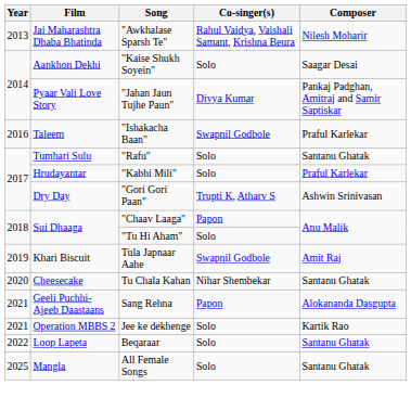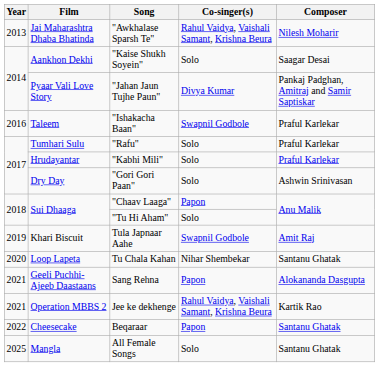 <table class="wikitable">
 <tr>
 <th>Year</th>
 <th>Film</th>
 <th>Song</th>
 <th>Co-singer(s)</th>
 <th>Composer</th>
 </tr>
 <tr>
 <td>2013</td>
 <td><a href='#'>Jai Maharashtra Dhaba Bhatinda</a></td>
 <td>"Awkhalase Sparsh Te"</td>
 <td><a href='#'>Rahul Vaidya</a>, <a href='#'>Vaishali Samant</a>, <a href='#'>Krishna Beura</a></td>
 <td><a href='#'>Nilesh Moharir</a></td>
 </tr>
 <tr>
 <td rowspan="2">2014</td>
 <td><a href='#'>Aankhon Dekhi</a></td>
 <td>"Kaise Shukh Soyein"</td>
 <td>Solo</td>
 <td>Saagar Desai</td>
 </tr>
 <tr>
 <td><a href='#'>Pyaar Vali Love Story</a></td>
 <td>"Jahan Jaun Tujhe Paun"</td>
 <td><a href='#'>Divya Kumar</a></td>
 <td>Pankaj Padghan, <a href='#'>Amitraj</a> and <a href='#'>Samir Saptiskar</a></td>
 </tr>
 <tr>
 <td>2016</td>
 <td><a href='#'>Taleem</a></td>
 <td>"Ishakacha Baan"</td>
 <td><a href='#'>Swapnil Godbole</a></td>
 <td>Praful Karlekar</td>
 </tr>
 <tr>
 <td rowspan="3">2017</td>
 <td><a href='#'>Tumhari Sulu</a></td>
 <td>"Rafu"</td>
 <td>Solo</td>
-<td>Santanu Ghatak</td>
+<td>Praful Karlekar</td>
 </tr>
 <tr>
 <td><a href='#'>Hrudayantar</a></td>
 <td>"Kabhi Mili"</td>
 <td>Solo</td>
 <td><a href='#'>Praful Karlekar</a></td>
 </tr>
 <tr>
 <td><a href='#'>Dry Day</a></td>
 <td>"Gori Gori Paan"</td>
-<td><a href='#'>Trupti K</a>, <a href='#'>Atharv S</a></td>
+<td>Solo</td>
 <td>Ashwin Srinivasan</td>
 </tr>
 <tr>
 <td rowspan="2">2018</td>
 <td rowspan="2"><a href='#'>Sui Dhaaga</a></td>
 <td>"Chaav Laaga"</td>
 <td><a href='#'>Papon</a></td>
 <td rowspan="2"><a href='#'>Anu Malik</a></td>
 </tr>
 <tr>
 <td>"Tu Hi Aham"</td>
 <td>Solo</td>
 </tr>
 <tr>
 <td>2019</td>
 <td>Khari Biscuit</td>
 <td>Tula Japnaar Aahe</td>
 <td><a href='#'>Swapnil Godbole</a></td>
 <td><a href='#'>Amit Raj</a></td>
 </tr>
 <tr>
 <td>2020</td>
-<td><a href='#'>Cheesecake</a></td>
+<td><a href='#'>Loop Lapeta</a></td>
 <td>Tu Chala Kahan</td>
 <td>Nihar Shembekar</td>
 <td>Santanu Ghatak</td>
 </tr>
 <tr>
 <td>2021</td>
 <td><a href='#'>Geeli Puchhi- Ajeeb Daastaans</a></td>
 <td>Sang Rehna</td>
 <td><a href='#'>Papon</a></td>
 <td><a href='#'>Alokananda Dasgupta</a></td>
 </tr>
 <tr>
 <td>2021</td>
 <td><a href='#'>Operation MBBS 2</a></td>
 <td>Jee ke dekhenge</td>
-<td>Solo</td>
+<td><a href='#'>Rahul Vaidya</a>, <a href='#'>Vaishali Samant</a>, <a href='#'>Krishna Beura</a></td>
 <td>Kartik Rao</td>
 </tr>
 <tr>
 <td>2022</td>
-<td><a href='#'>Loop Lapeta</a></td>
+<td><a href='#'>Cheesecake</a></td>
 <td>Beqaraar</td>
-<td>Solo</td>
+<td><a href='#'>Papon</a></td>
 <td><a href='#'>Santanu Ghatak</a></td>
 </tr>
 <tr>
 <td>2025</td>
 <td><a href='#'>Mangla</a></td>
 <td>All Female Songs</td>
 <td>Solo</td>
 <td>Santanu Ghatak</td>
 </tr>
 </table>
